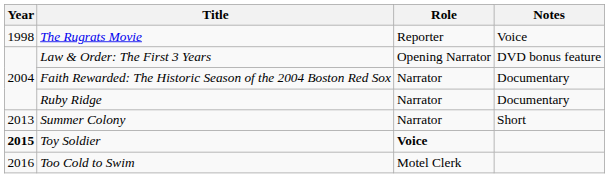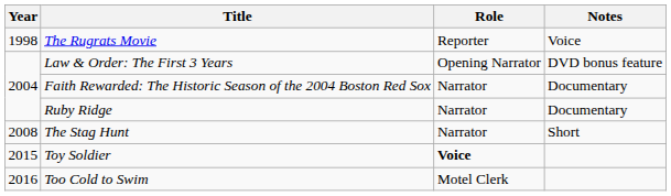 <table class="wikitable sortable">
 <tr>
 <th>Year</th>
 <th>Title</th>
 <th>Role</th>
 <th class="unsortable">Notes</th>
 </tr>
 <tr>
 <td>1998</td>
 <td><em><a href='#'>The Rugrats Movie</a></em></td>
 <td>Reporter</td>
 <td>Voice</td>
 </tr>
 <tr>
 <td rowspan="3">2004</td>
 <td><em>Law & Order: The First 3 Years</em></td>
 <td>Opening Narrator</td>
 <td>DVD bonus feature</td>
 </tr>
 <tr>
 <td><em>Faith Rewarded: The Historic Season of the 2004 Boston Red Sox</em></td>
 <td>Narrator</td>
 <td>Documentary</td>
 </tr>
 <tr>
 <td><em>Ruby Ridge</em></td>
 <td>Narrator</td>
 <td>Documentary</td>
 </tr>
 <tr>
-<td>2013</td>
-<td><em>Summer Colony</em></td>
+<td>2008</td>
+<td><em>The Stag Hunt</em></td>
 <td>Narrator</td>
 <td>Short</td>
 </tr>
 <tr>
-<td><strong>2015</strong></td>
+<td>2015</td>
 <td><em>Toy Soldier</em></td>
 <td><strong>Voice</strong></td>
 <td></td>
 </tr>
 <tr>
 <td>2016</td>
 <td><em>Too Cold to Swim</em></td>
 <td>Motel Clerk</td>
 <td></td>
 </tr>
 </table>
